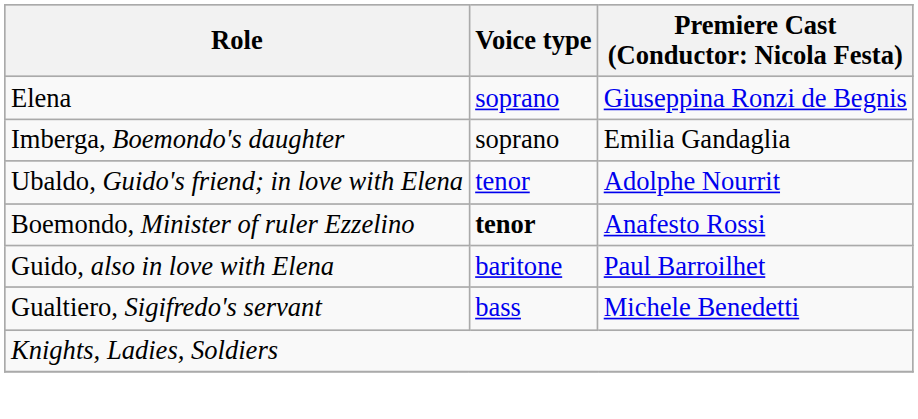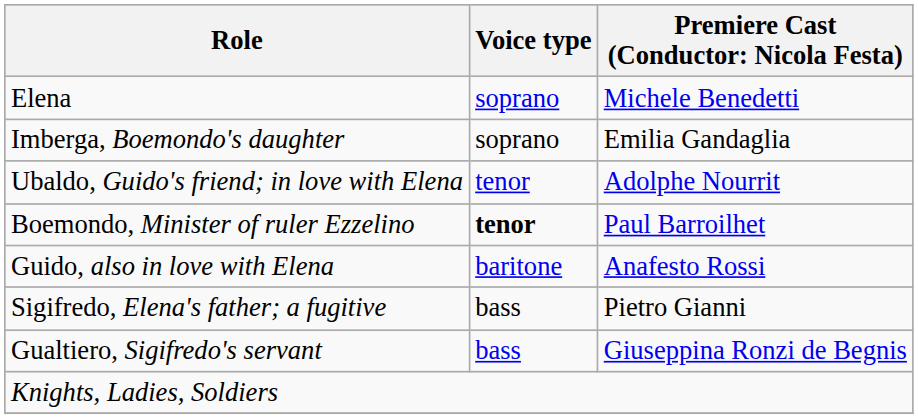 <table class="wikitable">
 <tr>
 <th>Role</th>
 <th>Voice type</th>
 <th>Premiere Cast<br>(Conductor: Nicola Festa)</th>
 </tr>
 <tr>
 <td>Elena</td>
 <td><a href='#'>soprano</a></td>
-<td><a href='#'>Giuseppina Ronzi de Begnis</a></td>
+<td><a href='#'>Michele Benedetti</a></td>
 </tr>
 <tr>
 <td>Imberga, <em>Boemondo's daughter</em></td>
 <td>soprano</td>
 <td>Emilia Gandaglia</td>
 </tr>
 <tr>
 <td>Ubaldo, <em>Guido's friend; in love with Elena</em></td>
 <td><a href='#'>tenor</a></td>
 <td><a href='#'>Adolphe Nourrit</a></td>
 </tr>
 <tr>
 <td>Boemondo, <em>Minister of ruler Ezzelino</em></td>
 <td><strong>tenor</strong></td>
-<td><a href='#'>Anafesto Rossi</a></td>
+<td><a href='#'>Paul Barroilhet</a></td>
 </tr>
 <tr>
 <td>Guido, <em>also in love with Elena</em></td>
 <td><a href='#'>baritone</a></td>
-<td><a href='#'>Paul Barroilhet</a></td>
+<td><a href='#'>Anafesto Rossi</a></td>
+</tr>
+<tr>
+<td>Sigifredo, <em>Elena's father; a fugitive</em></td>
+<td>bass</td>
+<td>Pietro Gianni</td>
 </tr>
 <tr>
 <td>Gualtiero, <em>Sigifredo's servant</em></td>
 <td><a href='#'>bass</a></td>
-<td><a href='#'>Michele Benedetti</a></td>
+<td><a href='#'>Giuseppina Ronzi de Begnis</a></td>
 </tr>
 <tr>
 <td colspan="3"><em>Knights, Ladies, Soldiers</em></td>
 </tr>
 <tr>
 </tr>
 </table>
